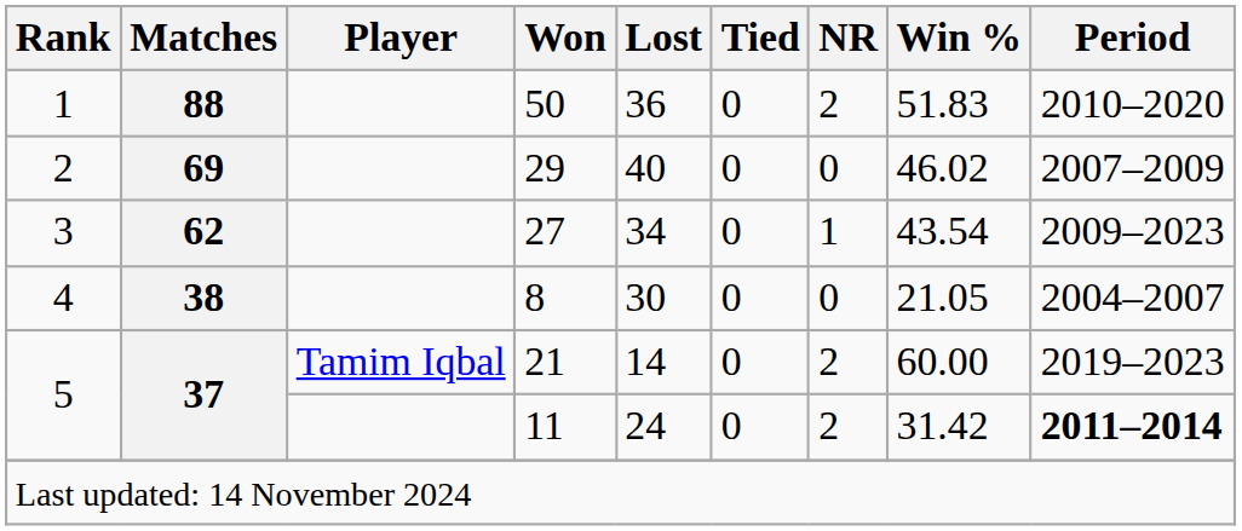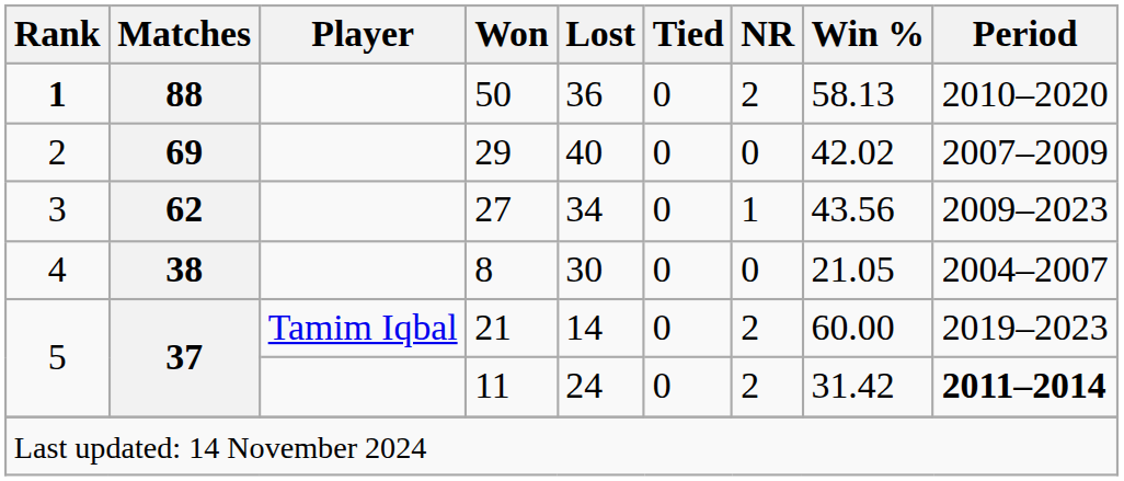 <table class="wikitable plainrowheaders sortable">
 <tr>
 <th scope=col>Rank</th>
 <th scope=col>Matches</th>
 <th scope=col>Player</th>
 <th>Won</th>
 <th>Lost</th>
 <th>Tied</th>
 <th>NR</th>
 <th>Win %</th>
 <th>Period</th>
 </tr>
 <tr>
-<td align=center>1</td>
+<td align=center><strong>1</strong></td>
 <th scope=row style=text-align:center;>88</th>
 <td></td>
 <td>50</td>
 <td>36</td>
 <td>0</td>
 <td>2</td>
-<td>51.83</td>
+<td>58.13</td>
 <td>2010–2020</td>
 </tr>
 <tr>
 <td align=center>2</td>
 <th scope=row style=text-align:center;>69</th>
 <td></td>
 <td>29</td>
 <td>40</td>
 <td>0</td>
 <td>0</td>
-<td>46.02</td>
+<td>42.02</td>
 <td>2007–2009</td>
 </tr>
 <tr>
 <td align=center>3</td>
 <th scope=row style=text-align:center;>62</th>
 <td></td>
 <td>27</td>
 <td>34</td>
 <td>0</td>
 <td>1</td>
-<td>43.54</td>
+<td>43.56</td>
 <td>2009–2023</td>
 </tr>
 <tr>
 <td align=center>4</td>
 <th scope=row style=text-align:center;>38</th>
 <td></td>
 <td>8</td>
 <td>30</td>
 <td>0</td>
 <td>0</td>
 <td>21.05</td>
 <td>2004–2007</td>
 </tr>
 <tr>
 <td align=center rowspan=2>5</td>
 <th scope=row style=text-align:center; rowspan=2>37</th>
 <td><a href='#'>Tamim Iqbal</a></td>
 <td>21</td>
 <td>14</td>
 <td>0</td>
 <td>2</td>
 <td>60.00</td>
 <td>2019–2023</td>
 </tr>
 <tr>
 <td></td>
 <td>11</td>
 <td>24</td>
 <td>0</td>
 <td>2</td>
 <td>31.42</td>
 <td><strong>2011–2014</strong></td>
 </tr>
 <tr>
 </tr>
 <tr class=sortbottom>
 <td colspan=9><small>Last updated: 14 November 2024</small></td>
 </tr>
 </table>
